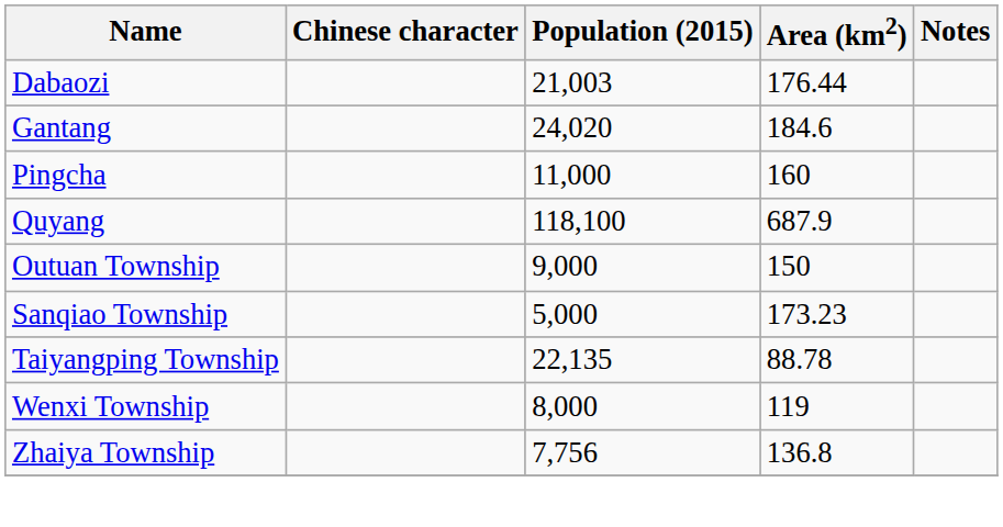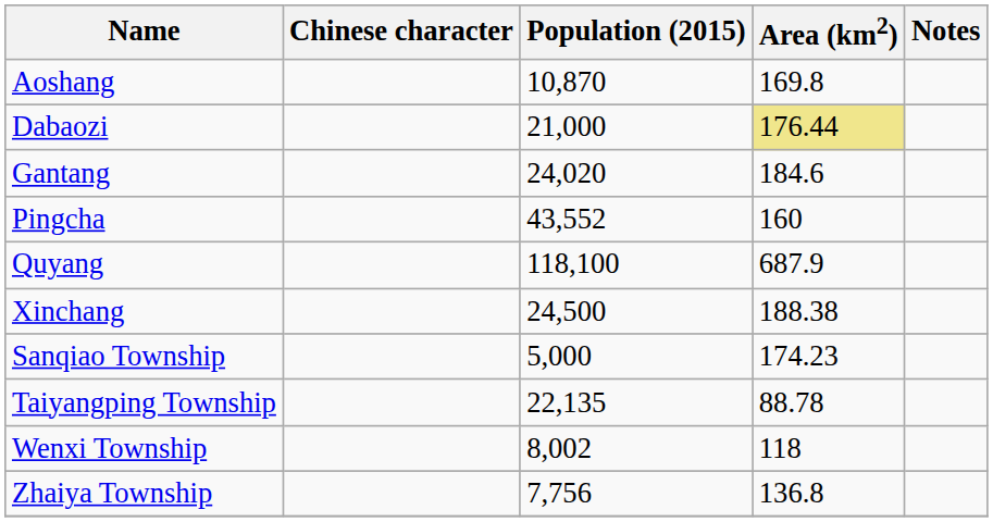 <table class="wikitable">
 <tr>
 <th>Name</th>
 <th>Chinese character</th>
 <th>Population (2015)</th>
 <th>Area (km<sup>2</sup>)</th>
 <th>Notes</th>
 </tr>
 <tr>
+<td><a href='#'>Aoshang</a></td>
+<td></td>
+<td>10,870</td>
+<td>169.8</td>
+<td></td>
+</tr>
+<tr>
 <td><a href='#'>Dabaozi</a></td>
 <td></td>
-<td>21,003</td>
-<td>176.44</td>
+<td>21,000</td>
+<td style="background: khaki;">176.44</td>
 <td></td>
 </tr>
 <tr>
 <td><a href='#'>Gantang</a></td>
 <td></td>
 <td>24,020</td>
 <td>184.6</td>
 <td></td>
 </tr>
 <tr>
 <td><a href='#'>Pingcha</a></td>
 <td></td>
-<td>11,000</td>
+<td>43,552</td>
 <td>160</td>
 <td></td>
 </tr>
 <tr>
 <td><a href='#'>Quyang</a></td>
 <td></td>
 <td>118,100</td>
 <td>687.9</td>
 <td></td>
 </tr>
 <tr>
-<td><a href='#'>Outuan Township</a></td>
+<td><a href='#'>Xinchang</a></td>
 <td></td>
-<td>9,000</td>
-<td>150</td>
+<td>24,500</td>
+<td>188.38</td>
 <td></td>
 </tr>
 <tr>
 <td><a href='#'>Sanqiao Township</a></td>
 <td></td>
 <td>5,000</td>
-<td>173.23</td>
+<td>174.23</td>
 <td></td>
 </tr>
 <tr>
 <td><a href='#'>Taiyangping Township</a></td>
 <td></td>
 <td>22,135</td>
 <td>88.78</td>
 <td></td>
 </tr>
 <tr>
 <td><a href='#'>Wenxi Township</a></td>
 <td></td>
-<td>8,000</td>
-<td>119</td>
+<td>8,002</td>
+<td>118</td>
 <td></td>
 </tr>
 <tr>
 <td><a href='#'>Zhaiya Township</a></td>
 <td></td>
 <td>7,756</td>
 <td>136.8</td>
 <td></td>
 </tr>
 <tr>
 </tr>
 </table>
